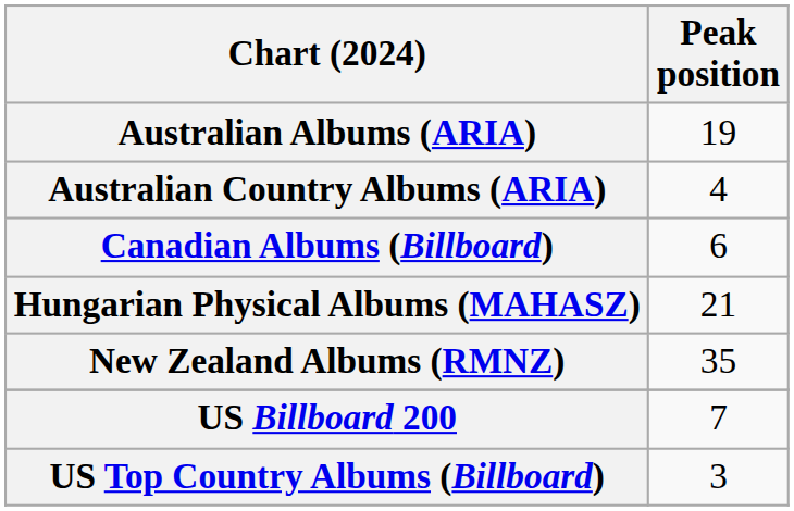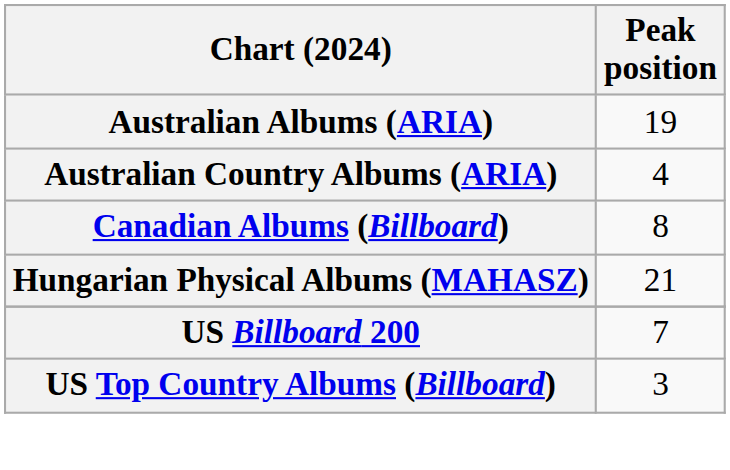 <table class="wikitable sortable plainrowheaders" style="text-align:center">
 <tr>
 <th scope="col">Chart (2024)</th>
 <th scope="col">Peak<br>position</th>
 </tr>
 <tr>
 <th scope="row">Australian Albums (<a href='#'>ARIA</a>)</th>
 <td>19</td>
 </tr>
 <tr>
 <th scope="row">Australian Country Albums (<a href='#'>ARIA</a>)</th>
 <td>4</td>
 </tr>
 <tr>
 <th scope="row"><a href='#'>Canadian Albums</a> (<em><a href='#'>Billboard</a></em>)</th>
-<td>6</td>
+<td>8</td>
 </tr>
 <tr>
 <th scope="row">Hungarian Physical Albums (<a href='#'>MAHASZ</a>)</th>
 <td>21</td>
-</tr>
-<tr>
-<th scope="row">New Zealand Albums (<a href='#'>RMNZ</a>)</th>
-<td>35</td>
 </tr>
 <tr>
 </tr>
 <tr>
 </tr>
 <tr>
 </tr>
 <tr>
 <th scope="row">US <a href='#'><em>Billboard</em> 200</a></th>
 <td>7</td>
 </tr>
 <tr>
 <th scope="row">US <a href='#'>Top Country Albums</a> (<em><a href='#'>Billboard</a></em>)</th>
 <td>3</td>
 </tr>
 </table>
